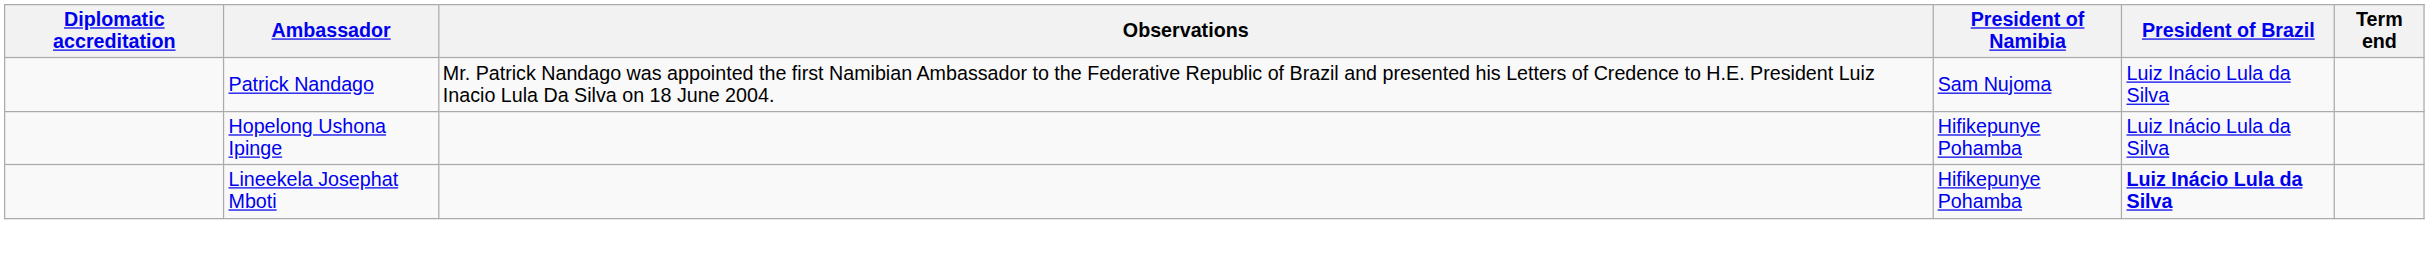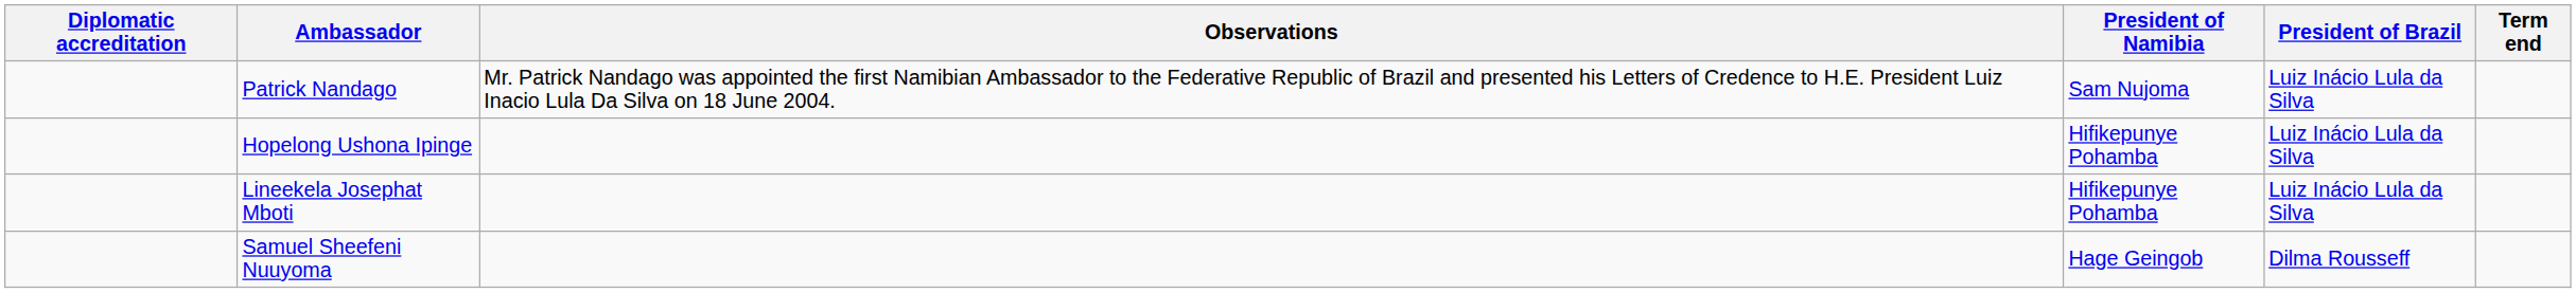 <table class="wikitable sortable">
 <tr>
 <th><a href='#'>Diplomatic accreditation</a></th>
 <th><a href='#'>Ambassador</a></th>
 <th>Observations</th>
 <th><a href='#'>President of Namibia</a></th>
 <th><a href='#'>President of Brazil</a></th>
 <th>Term end</th>
 </tr>
 <tr>
 <td></td>
 <td><a href='#'>Patrick Nandago</a></td>
 <td>Mr. Patrick Nandago was appointed the first Namibian Ambassador to the Federative Republic of Brazil and presented his Letters of Credence to H.E. President Luiz Inacio Lula Da Silva on 18 June 2004.</td>
 <td><a href='#'>Sam Nujoma</a></td>
 <td><a href='#'>Luiz Inácio Lula da Silva</a></td>
 <td></td>
 </tr>
 <tr>
 <td></td>
 <td><a href='#'>Hopelong Ushona Ipinge</a></td>
 <td></td>
 <td><a href='#'>Hifikepunye Pohamba</a></td>
 <td><a href='#'>Luiz Inácio Lula da Silva</a></td>
 <td></td>
 </tr>
 <tr>
 <td></td>
 <td><a href='#'>Lineekela Josephat Mboti</a></td>
 <td></td>
 <td><a href='#'>Hifikepunye Pohamba</a></td>
-<td><strong><a href='#'>Luiz Inácio Lula da Silva</a></strong></td>
+<td><a href='#'>Luiz Inácio Lula da Silva</a></td>
+<td></td>
+</tr>
+<tr>
+<td></td>
+<td><a href='#'>Samuel Sheefeni Nuuyoma</a></td>
+<td></td>
+<td><a href='#'>Hage Geingob</a></td>
+<td><a href='#'>Dilma Rousseff</a></td>
 <td></td>
 </tr>
 </table>
